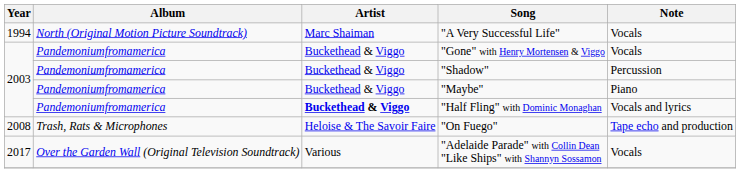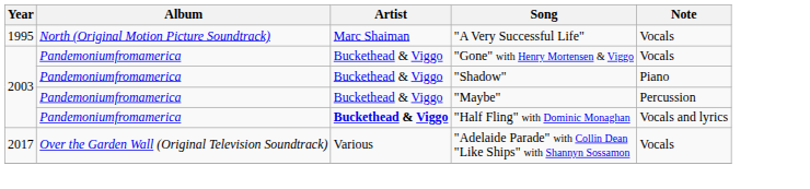 <table class="wikitable">
 <tr>
 <th>Year</th>
 <th>Album</th>
 <th>Artist</th>
 <th>Song</th>
 <th>Note</th>
 </tr>
 <tr>
-<td>1994</td>
+<td>1995</td>
 <td><em><a href='#'>North (Original Motion Picture Soundtrack)</a></em></td>
 <td><a href='#'>Marc Shaiman</a></td>
 <td>"A Very Successful Life"</td>
 <td>Vocals</td>
 </tr>
 <tr>
 <td rowspan="4">2003</td>
 <td><em><a href='#'>Pandemoniumfromamerica</a></em></td>
 <td><a href='#'>Buckethead</a> & <a href='#'>Viggo</a></td>
 <td>"Gone" <small>with <a href='#'>Henry Mortensen</a> & <a href='#'>Viggo</a></small></td>
 <td>Vocals</td>
 </tr>
 <tr>
 <td><em><a href='#'>Pandemoniumfromamerica</a></em></td>
 <td><a href='#'>Buckethead</a> & <a href='#'>Viggo</a></td>
 <td align="left">"Shadow"</td>
-<td>Percussion</td>
+<td>Piano</td>
 </tr>
 <tr>
 <td><em><a href='#'>Pandemoniumfromamerica</a></em></td>
 <td><a href='#'>Buckethead</a> & <a href='#'>Viggo</a></td>
 <td align="left">"Maybe"</td>
-<td>Piano</td>
+<td>Percussion</td>
 </tr>
 <tr>
 <td><em><a href='#'>Pandemoniumfromamerica</a></em></td>
 <td><strong><a href='#'>Buckethead</a> & <a href='#'>Viggo</a></strong></td>
 <td align="left">"Half Fling" <small>with <a href='#'>Dominic Monaghan</a></small></td>
 <td>Vocals and lyrics</td>
-</tr>
-<tr>
-<td>2008</td>
-<td><em>Trash, Rats & Microphones</em></td>
-<td><a href='#'>Heloise & The Savoir Faire</a></td>
-<td>"On Fuego"</td>
-<td><a href='#'>Tape echo</a> and production</td>
 </tr>
 <tr>
 <td>2017</td>
 <td><em><a href='#'>Over the Garden Wall</a> (Original Television Soundtrack)</em></td>
 <td>Various</td>
 <td>"Adelaide Parade" <small>with <a href='#'>Collin Dean</a></small><br>"Like Ships" <small>with <a href='#'>Shannyn Sossamon</a></small></td>
 <td>Vocals</td>
 </tr>
 <tr>
 </tr>
 </table>
